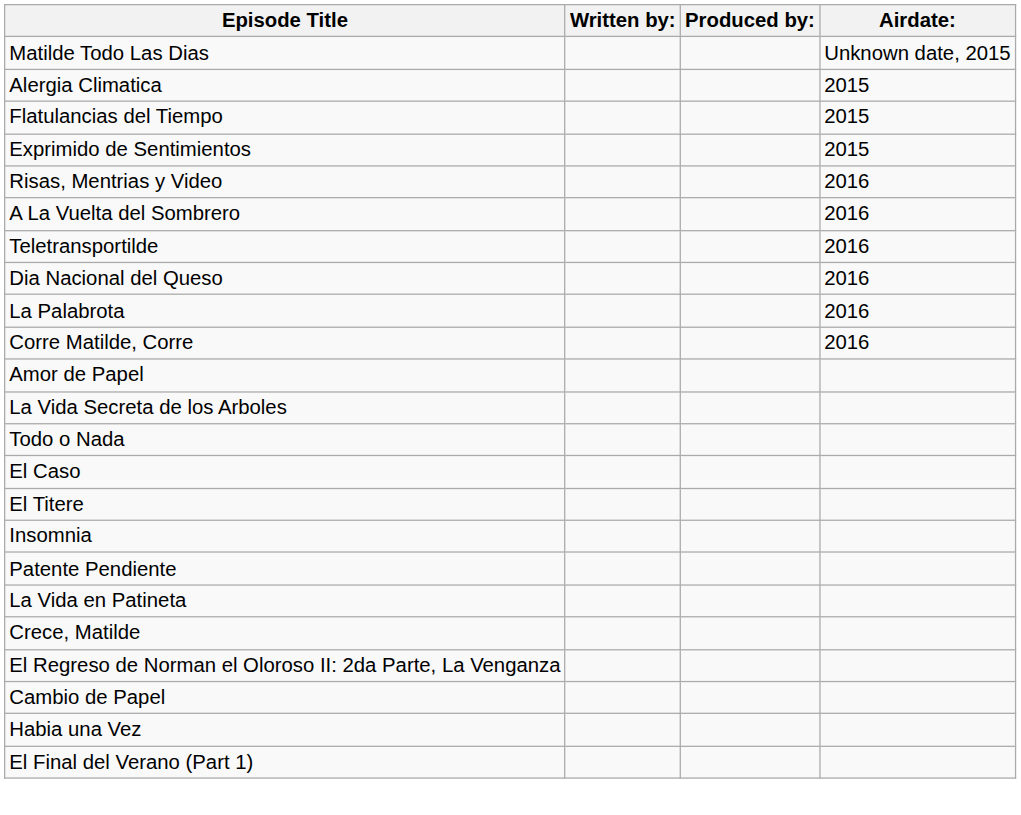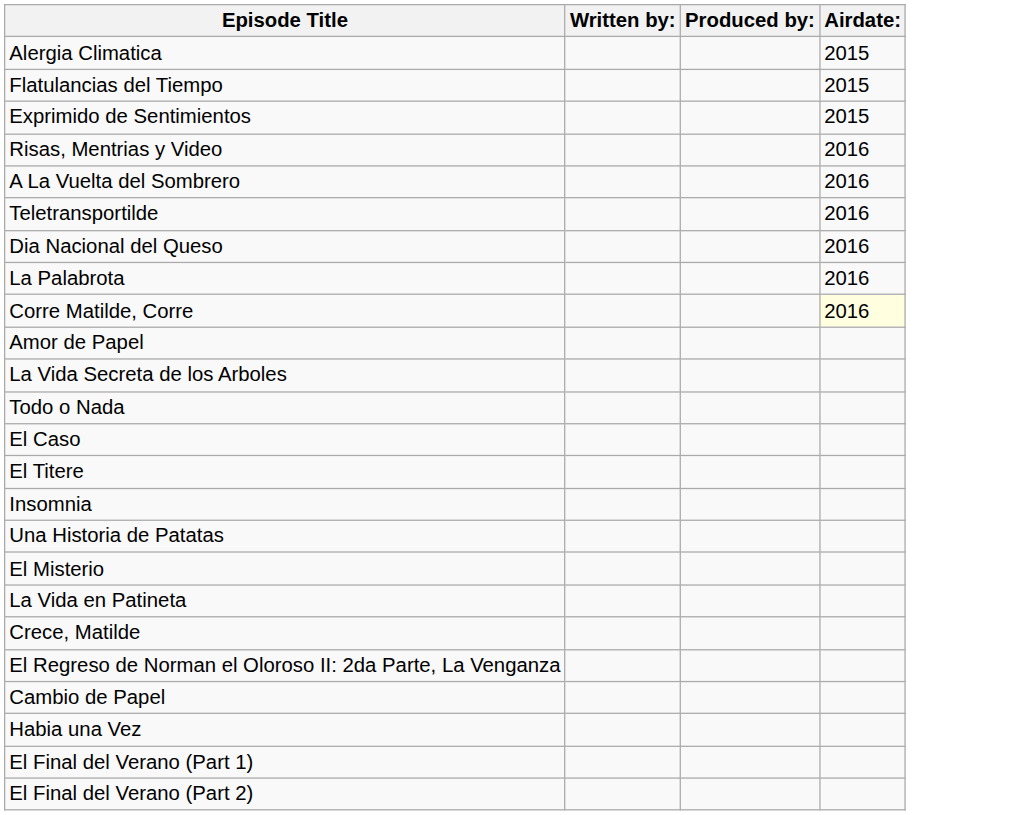 <table class="wikitable">
 <tr>
 <th>Episode Title</th>
 <th>Written by:</th>
 <th>Produced by:</th>
 <th>Airdate:</th>
-</tr>
-<tr>
-<td>Matilde Todo Las Dias</td>
-<td></td>
-<td></td>
-<td>Unknown date, 2015</td>
 </tr>
 <tr>
 <td>Alergia Climatica</td>
 <td></td>
 <td></td>
 <td>2015</td>
 </tr>
 <tr>
 <td>Flatulancias del Tiempo</td>
 <td></td>
 <td></td>
 <td>2015</td>
 </tr>
 <tr>
 <td>Exprimido de Sentimientos</td>
 <td></td>
 <td></td>
 <td>2015</td>
 </tr>
 <tr>
 <td>Risas, Mentrias y Video</td>
 <td></td>
 <td></td>
 <td>2016</td>
 </tr>
 <tr>
 <td>A La Vuelta del Sombrero</td>
 <td></td>
 <td></td>
 <td>2016</td>
 </tr>
 <tr>
 <td>Teletransportilde</td>
 <td></td>
 <td></td>
 <td>2016</td>
 </tr>
 <tr>
 <td>Dia Nacional del Queso</td>
 <td></td>
 <td></td>
 <td>2016</td>
 </tr>
 <tr>
 <td>La Palabrota</td>
 <td></td>
 <td></td>
 <td>2016</td>
 </tr>
 <tr>
 <td>Corre Matilde, Corre</td>
 <td></td>
 <td></td>
-<td>2016</td>
+<td style="background: lightyellow;">2016</td>
 </tr>
 <tr>
 <td>Amor de Papel</td>
 <td></td>
 <td></td>
 <td></td>
 </tr>
 <tr>
 <td>La Vida Secreta de los Arboles</td>
 <td></td>
 <td></td>
 <td></td>
 </tr>
 <tr>
 <td>Todo o Nada</td>
 <td></td>
 <td></td>
 </tr>
 <tr>
 <td>El Caso</td>
 <td></td>
 <td></td>
 <td></td>
 </tr>
 <tr>
 <td>El Titere</td>
 <td></td>
 <td></td>
 <td></td>
 </tr>
 <tr>
 <td>Insomnia</td>
 <td></td>
 <td></td>
 <td></td>
 </tr>
 <tr>
-<td>Patente Pendiente</td>
+<td>Una Historia de Patatas</td>
+<td></td>
+<td></td>
+<td></td>
+</tr>
+<tr>
+<td>El Misterio</td>
 <td></td>
 <td></td>
 <td></td>
 </tr>
 <tr>
 <td>La Vida en Patineta</td>
 <td></td>
 <td></td>
 <td></td>
 </tr>
 <tr>
 <td>Crece, Matilde</td>
 <td></td>
 <td></td>
 <td></td>
 </tr>
 <tr>
 <td>El Regreso de Norman el Oloroso II: 2da Parte, La Venganza</td>
 <td></td>
 <td></td>
 <td></td>
 </tr>
 <tr>
 <td>Cambio de Papel</td>
 <td></td>
 <td></td>
 <td></td>
 </tr>
 <tr>
 <td>Habia una Vez</td>
 <td></td>
 <td></td>
 </tr>
 <tr>
 <td>El Final del Verano (Part 1)</td>
 <td></td>
 <td></td>
 <td></td>
 </tr>
+<tr>
+<td>El Final del Verano (Part 2)</td>
+<td></td>
+<td></td>
+<td></td>
+</tr>
 </table>
